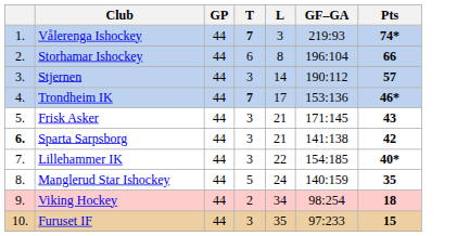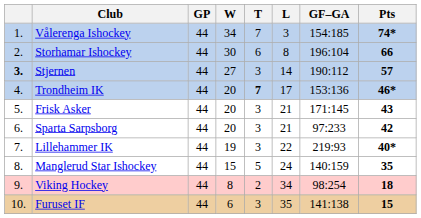 <table class="wikitable">
 <tr>
 <th width="30"></th>
 <th width="200">Club</th>
 <th width="30">GP</th>
+<th width="30">W</th>
 <th width="30">T</th>
 <th width="30">L</th>
 <th width="70">GF–GA</th>
 <th width="70">Pts</th>
 </tr>
 <tr bgcolor="#BCD2EE" align="center">
 <td>1.</td>
 <td align="left"><a href='#'>Vålerenga Ishockey</a></td>
 <td>44</td>
-<td><strong>7</strong></td>
+<td>34</td>
+<td>7</td>
 <td>3</td>
-<td>219:93</td>
+<td>154:185</td>
 <td><strong>74*</strong></td>
 </tr>
 <tr bgcolor="#BCD2EE" align="center">
 <td>2.</td>
 <td align="left"><a href='#'>Storhamar Ishockey</a></td>
 <td>44</td>
+<td>30</td>
 <td>6</td>
 <td>8</td>
 <td>196:104</td>
 <td><strong>66</strong></td>
 </tr>
 <tr bgcolor="#BCD2EE" align="center">
-<td>3.</td>
+<td><strong>3.</strong></td>
 <td align="left"><a href='#'>Stjernen</a></td>
 <td>44</td>
+<td>27</td>
 <td>3</td>
 <td>14</td>
 <td>190:112</td>
 <td><strong>57</strong></td>
 </tr>
 <tr bgcolor="#BCD2EE" align="center">
 <td>4.</td>
 <td align="left"><a href='#'>Trondheim IK</a></td>
 <td>44</td>
+<td>20</td>
 <td><strong>7</strong></td>
 <td>17</td>
 <td>153:136</td>
 <td><strong>46*</strong></td>
 </tr>
 <tr bgcolor="#FFFFFF" align="center">
 <td>5.</td>
 <td align="left"><a href='#'>Frisk Asker</a></td>
 <td>44</td>
+<td>20</td>
 <td>3</td>
 <td>21</td>
 <td>171:145</td>
 <td><strong>43</strong></td>
 </tr>
 <tr bgcolor="#FFFFFF" align="center">
-<td><strong>6.</strong></td>
+<td>6.</td>
 <td align="left"><a href='#'>Sparta Sarpsborg</a></td>
 <td>44</td>
+<td>20</td>
 <td>3</td>
 <td>21</td>
-<td>141:138</td>
+<td>97:233</td>
 <td><strong>42</strong></td>
 </tr>
 <tr bgcolor="#FFFFFF" align="center">
 <td>7.</td>
 <td align="left"><a href='#'>Lillehammer IK</a></td>
 <td>44</td>
+<td>19</td>
 <td>3</td>
 <td>22</td>
-<td>154:185</td>
+<td>219:93</td>
 <td><strong>40*</strong></td>
 </tr>
 <tr bgcolor="#FFFFFF" align="center">
 <td>8.</td>
 <td align="left"><a href='#'>Manglerud Star Ishockey</a></td>
 <td>44</td>
+<td>15</td>
 <td>5</td>
 <td>24</td>
 <td>140:159</td>
 <td><strong>35</strong></td>
 </tr>
 <tr bgcolor="#FFCCCC" align="center">
 <td>9.</td>
 <td align="left"><a href='#'>Viking Hockey</a></td>
 <td>44</td>
+<td>8</td>
 <td>2</td>
 <td>34</td>
 <td>98:254</td>
 <td><strong>18</strong></td>
 </tr>
 <tr bgcolor="#EECFA1" align="center">
 <td>10.</td>
 <td align="left"><a href='#'>Furuset IF</a></td>
 <td>44</td>
+<td>6</td>
 <td>3</td>
 <td>35</td>
-<td>97:233</td>
+<td>141:138</td>
 <td><strong>15</strong></td>
 </tr>
 </table>
